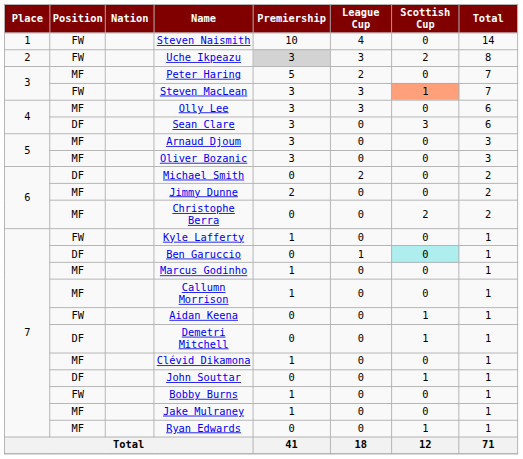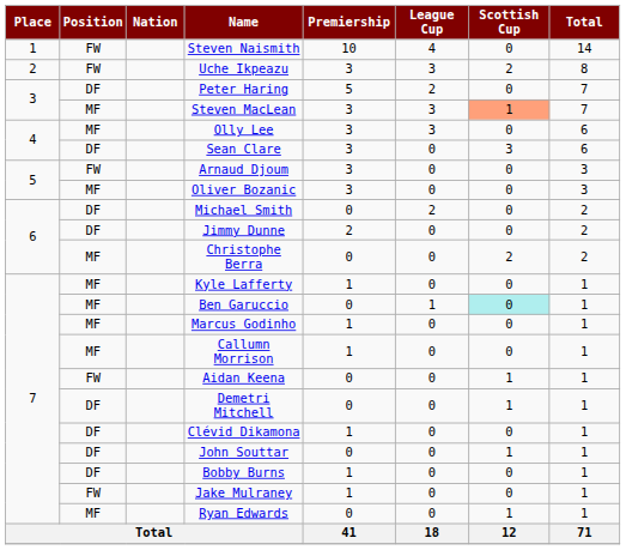 <table class="wikitable" style="font-size: 95%; text-align: center;">
 <tr>
 <th style="background:maroon; color:white;" scope="col" width=60>Place</th>
 <th style="background:maroon; color:white;" scope="col" width=60>Position</th>
 <th style="background:maroon; color:white;" scope="col" width=60>Nation</th>
 <th style="background:maroon; color:white;" scope="col" width=150>Name</th>
 <th style="background:maroon; color:white;" scope="col" width=90>Premiership</th>
 <th style="background:maroon; color:white;" scope="col" width=90>League Cup</th>
 <th style="background:maroon; color:white;" scope="col" width=90>Scottish Cup</th>
 <th style="background:maroon; color:white;" scope="col" width=90>Total</th>
 </tr>
 <tr>
 <td rowspan="1">1</td>
 <td>FW</td>
 <td></td>
 <td><a href='#'>Steven Naismith</a></td>
 <td>10</td>
 <td>4</td>
 <td>0</td>
 <td>14</td>
 </tr>
 <tr>
 <td rowspan="1">2</td>
 <td>FW</td>
 <td></td>
 <td><a href='#'>Uche Ikpeazu</a></td>
-<td style="background: lightgrey;">3</td>
+<td>3</td>
 <td>3</td>
 <td>2</td>
 <td>8</td>
 </tr>
 <tr>
 <td rowspan="2">3</td>
-<td>MF</td>
+<td>DF</td>
 <td></td>
 <td><a href='#'>Peter Haring</a></td>
 <td>5</td>
 <td>2</td>
 <td>0</td>
 <td>7</td>
 </tr>
 <tr>
-<td>FW</td>
+<td>MF</td>
 <td></td>
 <td><a href='#'>Steven MacLean</a></td>
 <td>3</td>
 <td>3</td>
 <td style="background: lightsalmon;">1</td>
 <td>7</td>
 </tr>
 <tr>
 <td rowspan="2">4</td>
 <td>MF</td>
 <td></td>
 <td><a href='#'>Olly Lee</a></td>
 <td>3</td>
 <td>3</td>
 <td>0</td>
 <td>6</td>
 </tr>
 <tr>
 <td>DF</td>
 <td></td>
 <td><a href='#'>Sean Clare</a></td>
 <td>3</td>
 <td>0</td>
 <td>3</td>
 <td>6</td>
 </tr>
 <tr>
 <td rowspan="2">5</td>
-<td>MF</td>
+<td>FW</td>
 <td></td>
 <td><a href='#'>Arnaud Djoum</a></td>
 <td>3</td>
 <td>0</td>
 <td>0</td>
 <td>3</td>
 </tr>
 <tr>
 <td>MF</td>
 <td></td>
 <td><a href='#'>Oliver Bozanic</a></td>
 <td>3</td>
 <td>0</td>
 <td>0</td>
 <td>3</td>
 </tr>
 <tr>
 <td rowspan="3">6</td>
 <td>DF</td>
 <td></td>
 <td><a href='#'>Michael Smith</a></td>
 <td>0</td>
 <td>2</td>
 <td>0</td>
 <td>2</td>
 </tr>
 <tr>
-<td>MF</td>
+<td>DF</td>
 <td></td>
 <td><a href='#'>Jimmy Dunne</a></td>
 <td>2</td>
 <td>0</td>
 <td>0</td>
 <td>2</td>
 </tr>
 <tr>
 <td>MF</td>
 <td></td>
 <td><a href='#'>Christophe Berra</a></td>
 <td>0</td>
 <td>0</td>
 <td>2</td>
 <td>2</td>
 </tr>
 <tr>
 <td rowspan="11">7</td>
-<td>FW</td>
+<td>MF</td>
 <td></td>
 <td><a href='#'>Kyle Lafferty</a></td>
 <td>1</td>
 <td>0</td>
 <td>0</td>
 <td>1</td>
 </tr>
 <tr>
-<td>DF</td>
+<td>MF</td>
 <td></td>
 <td><a href='#'>Ben Garuccio</a></td>
 <td>0</td>
 <td>1</td>
 <td style="background: paleturquoise;">0</td>
 <td>1</td>
 </tr>
 <tr>
 <td>MF</td>
 <td></td>
 <td><a href='#'>Marcus Godinho</a></td>
 <td>1</td>
 <td>0</td>
 <td>0</td>
 <td>1</td>
 </tr>
 <tr>
 <td>MF</td>
 <td></td>
 <td><a href='#'>Callumn Morrison</a></td>
 <td>1</td>
 <td>0</td>
 <td>0</td>
 <td>1</td>
 </tr>
 <tr>
 <td>FW</td>
 <td></td>
 <td><a href='#'>Aidan Keena</a></td>
 <td>0</td>
 <td>0</td>
 <td>1</td>
 <td>1</td>
 </tr>
 <tr>
 <td>DF</td>
 <td></td>
 <td><a href='#'>Demetri Mitchell</a></td>
 <td>0</td>
 <td>0</td>
 <td>1</td>
 <td>1</td>
 </tr>
 <tr>
-<td>MF</td>
+<td>DF</td>
 <td></td>
 <td><a href='#'>Clévid Dikamona</a></td>
 <td>1</td>
 <td>0</td>
 <td>0</td>
 <td>1</td>
 </tr>
 <tr>
 <td>DF</td>
 <td></td>
 <td><a href='#'>John Souttar</a></td>
 <td>0</td>
 <td>0</td>
 <td>1</td>
 <td>1</td>
 </tr>
 <tr>
-<td>FW</td>
+<td>DF</td>
 <td></td>
 <td><a href='#'>Bobby Burns</a></td>
 <td>1</td>
 <td>0</td>
 <td>0</td>
 <td>1</td>
 </tr>
 <tr>
-<td>MF</td>
+<td>FW</td>
 <td></td>
 <td><a href='#'>Jake Mulraney</a></td>
 <td>1</td>
 <td>0</td>
 <td>0</td>
 <td>1</td>
 </tr>
 <tr>
 <td>MF</td>
 <td></td>
 <td><a href='#'>Ryan Edwards</a></td>
 <td>0</td>
 <td>0</td>
 <td>1</td>
 <td>1</td>
 </tr>
 <tr>
 <th colspan=4>Total</th>
 <th>41</th>
 <th>18</th>
 <th>12</th>
 <th>71</th>
 </tr>
 <tr>
 </tr>
 </table>
